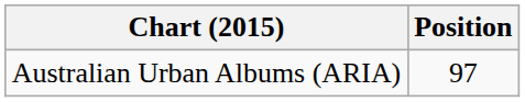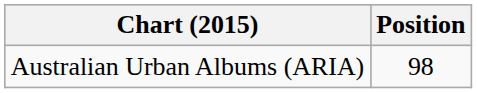 <table class="wikitable sortable">
 <tr>
 <th scope="col">Chart (2015)</th>
 <th scope="col">Position</th>
 </tr>
 <tr>
 <td>Australian Urban Albums (ARIA)</td>
-<td style="text-align:center;">97</td>
+<td style="text-align:center;">98</td>
 </tr>
 </table>
